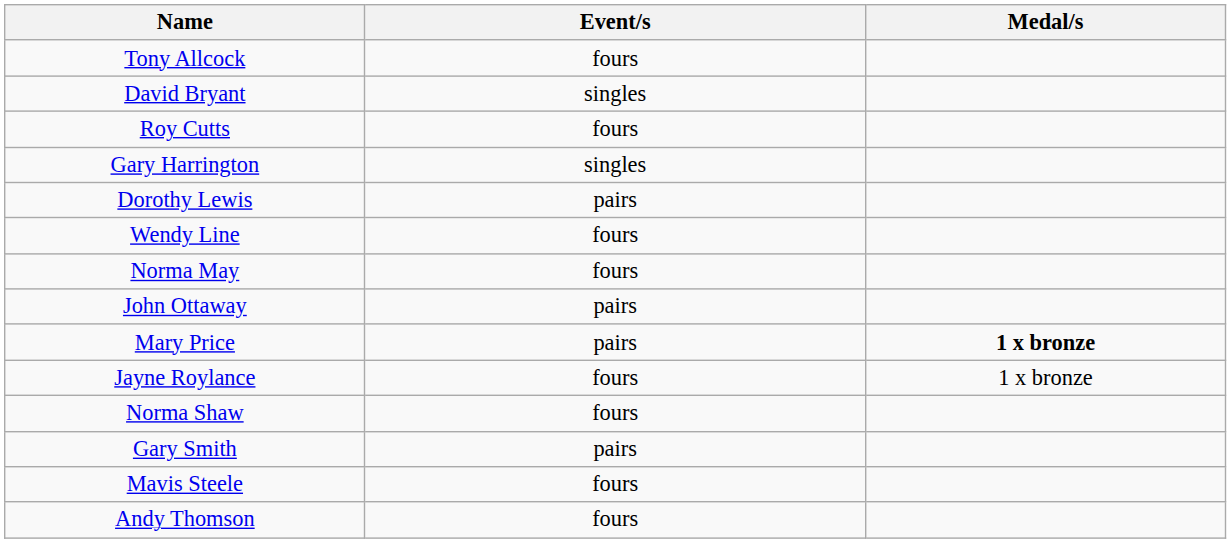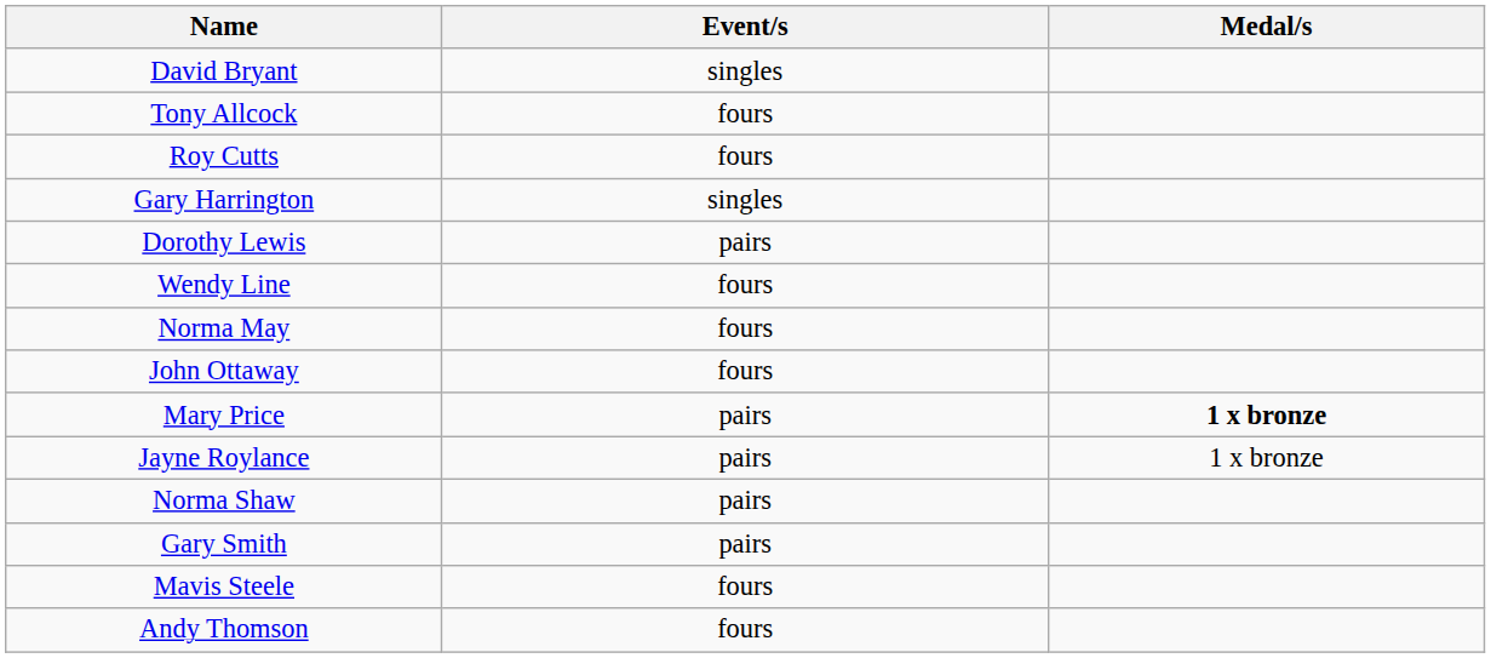 <table class="wikitable" style="text-align: center">
 <tr>
 <th width=250>Name</th>
 <th width=350>Event/s</th>
 <th width=250>Medal/s</th>
 </tr>
 <tr>
-<td><a href='#'>Tony Allcock</a></td>
-<td>fours</td>
+<td><a href='#'>David Bryant</a></td>
+<td>singles</td>
 <td></td>
 </tr>
 <tr>
-<td><a href='#'>David Bryant</a></td>
-<td>singles</td>
+<td><a href='#'>Tony Allcock</a></td>
+<td>fours</td>
 <td></td>
 </tr>
 <tr>
 <td><a href='#'>Roy Cutts</a></td>
 <td>fours</td>
 <td></td>
 </tr>
 <tr>
 <td><a href='#'>Gary Harrington</a></td>
 <td>singles</td>
 <td></td>
 </tr>
 <tr>
 <td><a href='#'>Dorothy Lewis</a></td>
 <td>pairs</td>
 <td></td>
 </tr>
 <tr>
 <td><a href='#'>Wendy Line</a></td>
 <td>fours</td>
 <td></td>
 </tr>
 <tr>
 <td><a href='#'>Norma May</a></td>
 <td>fours</td>
 <td></td>
 </tr>
 <tr>
 <td><a href='#'>John Ottaway</a></td>
-<td>pairs</td>
+<td>fours</td>
 <td></td>
 </tr>
 <tr>
 <td><a href='#'>Mary Price</a></td>
 <td>pairs</td>
 <td><strong>1 x bronze</strong></td>
 </tr>
 <tr>
 <td><a href='#'>Jayne Roylance</a></td>
-<td>fours</td>
+<td>pairs</td>
 <td>1 x bronze</td>
 </tr>
 <tr>
 <td><a href='#'>Norma Shaw</a></td>
-<td>fours</td>
+<td>pairs</td>
 <td></td>
 </tr>
 <tr>
 <td><a href='#'>Gary Smith</a></td>
 <td>pairs</td>
 <td></td>
 </tr>
 <tr>
 <td><a href='#'>Mavis Steele</a></td>
 <td>fours</td>
 <td></td>
 </tr>
 <tr>
 <td><a href='#'>Andy Thomson</a></td>
 <td>fours</td>
 <td></td>
 </tr>
 </table>
